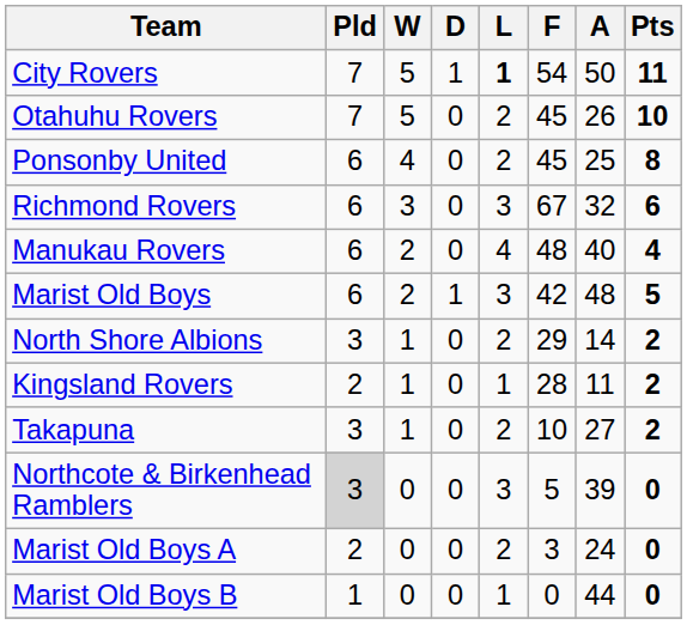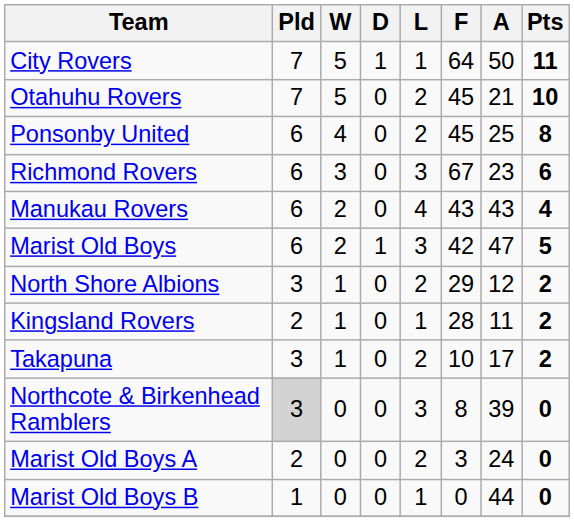 <table class="wikitable" style="text-align:center;">
 <tr>
 <th width=175>Team</th>
 <th width=20 abbr="Played">Pld</th>
 <th width=20 abbr="Won">W</th>
 <th width=20 abbr="Drawn">D</th>
 <th width=20 abbr="Lost">L</th>
 <th width=20 abbr="For">F</th>
 <th width=20 abbr="Against">A</th>
 <th width=20 abbr="Points">Pts</th>
 </tr>
 <tr>
 <td style="text-align:left;"><a href='#'>City Rovers</a></td>
 <td>7</td>
 <td>5</td>
 <td>1</td>
-<td><strong>1</strong></td>
-<td>54</td>
+<td>1</td>
+<td>64</td>
 <td>50</td>
 <td><strong>11</strong></td>
 </tr>
 <tr>
 <td style="text-align:left;"><a href='#'>Otahuhu Rovers</a></td>
 <td>7</td>
 <td>5</td>
 <td>0</td>
 <td>2</td>
 <td>45</td>
-<td>26</td>
+<td>21</td>
 <td><strong>10</strong></td>
 </tr>
 <tr>
 <td style="text-align:left;"><a href='#'>Ponsonby United</a></td>
 <td>6</td>
 <td>4</td>
 <td>0</td>
 <td>2</td>
 <td>45</td>
 <td>25</td>
 <td><strong>8</strong></td>
 </tr>
 <tr>
 <td style="text-align:left;"><a href='#'>Richmond Rovers</a></td>
 <td>6</td>
 <td>3</td>
 <td>0</td>
 <td>3</td>
 <td>67</td>
-<td>32</td>
+<td>23</td>
 <td><strong>6</strong></td>
 </tr>
 <tr>
 <td style="text-align:left;"><a href='#'>Manukau Rovers</a></td>
 <td>6</td>
 <td>2</td>
 <td>0</td>
 <td>4</td>
-<td>48</td>
-<td>40</td>
+<td>43</td>
+<td>43</td>
 <td><strong>4</strong></td>
 </tr>
 <tr>
 <td style="text-align:left;"><a href='#'>Marist Old Boys</a></td>
 <td>6</td>
 <td>2</td>
 <td>1</td>
 <td>3</td>
 <td>42</td>
-<td>48</td>
+<td>47</td>
 <td><strong>5</strong></td>
 </tr>
 <tr>
 <td style="text-align:left;"><a href='#'>North Shore Albions</a></td>
 <td>3</td>
 <td>1</td>
 <td>0</td>
 <td>2</td>
 <td>29</td>
-<td>14</td>
+<td>12</td>
 <td><strong>2</strong></td>
 </tr>
 <tr>
 <td style="text-align:left;"><a href='#'>Kingsland Rovers</a></td>
 <td>2</td>
 <td>1</td>
 <td>0</td>
 <td>1</td>
 <td>28</td>
 <td>11</td>
 <td><strong>2</strong></td>
 </tr>
 <tr>
 <td style="text-align:left;"><a href='#'>Takapuna</a></td>
 <td>3</td>
 <td>1</td>
 <td>0</td>
 <td>2</td>
 <td>10</td>
-<td>27</td>
+<td>17</td>
 <td><strong>2</strong></td>
 </tr>
 <tr>
 <td style="text-align:left;"><a href='#'>Northcote & Birkenhead Ramblers</a></td>
 <td style="background: lightgrey;">3</td>
 <td>0</td>
 <td>0</td>
 <td>3</td>
-<td>5</td>
+<td>8</td>
 <td>39</td>
 <td><strong>0</strong></td>
 </tr>
 <tr>
 <td style="text-align:left;"><a href='#'>Marist Old Boys A</a></td>
 <td>2</td>
 <td>0</td>
 <td>0</td>
 <td>2</td>
 <td>3</td>
 <td>24</td>
 <td><strong>0</strong></td>
 </tr>
 <tr>
 <td style="text-align:left;"><a href='#'>Marist Old Boys B</a></td>
 <td>1</td>
 <td>0</td>
 <td>0</td>
 <td>1</td>
 <td>0</td>
 <td>44</td>
 <td><strong>0</strong></td>
 </tr>
 <tr>
 </tr>
 </table>
